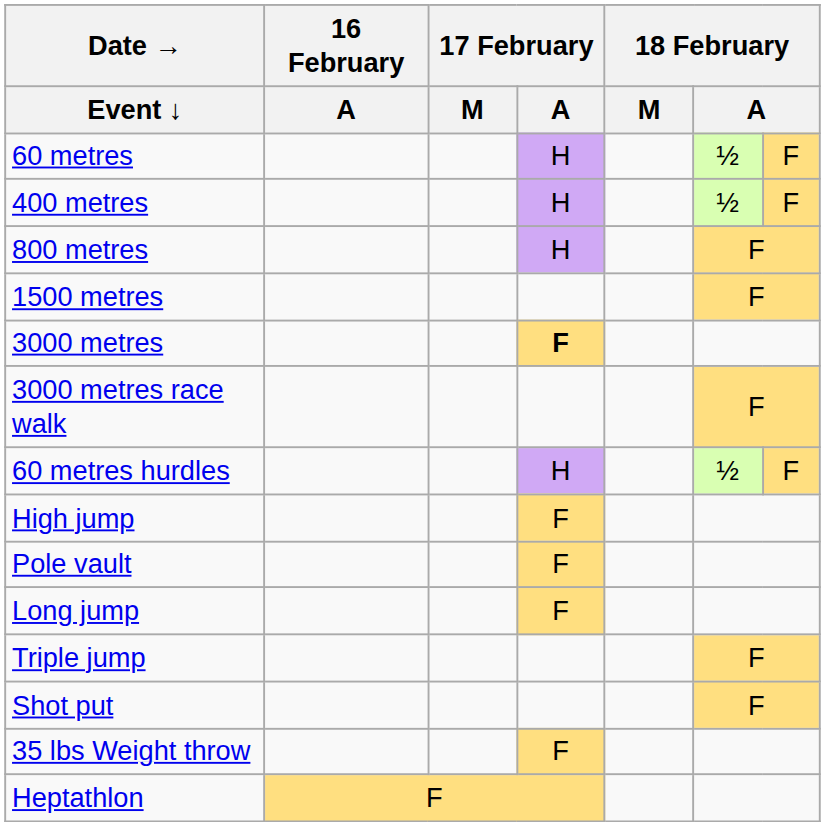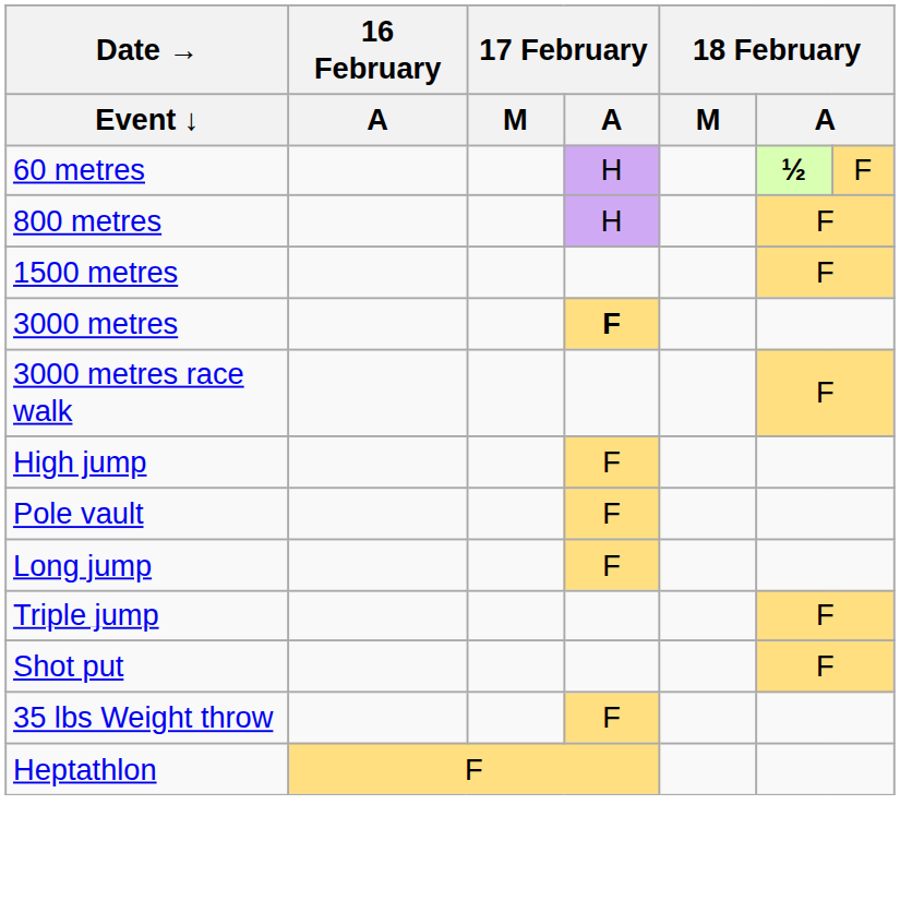 <table class="wikitable" style="margin:0.5em auto; font-size:90%; line-height:1.25em;">
 <tr align="center">
 <th width="130px" colspan=1>Date   →</th>
 <th width="40px" colspan=1>16 February</th>
 <th width="40px" colspan=2>17 February</th>
 <th width="40px" colspan=3>18 February</th>
 </tr>
 <tr>
 <th>Event ↓</th>
 <th width="80px">A</th>
 <th width="40px">M</th>
 <th width="40px" colspan=1>A</th>
 <th width="40px">M</th>
 <th width="60px" colspan=2>A</th>
 </tr>
 <tr align="center">
 <td align="left"><a href='#'>60 metres</a></td>
 <td></td>
 <td></td>
 <td bgcolor="#D0A9F5" colspan=1>H</td>
 <td></td>
-<td bgcolor="#D9FFB2" colspan=1>½</td>
-<td bgcolor="#FFDF80" colspan=1>F</td>
-</tr>
-<tr align="center">
-<td align="left"><a href='#'>400 metres</a></td>
-<td></td>
-<td></td>
-<td bgcolor="#D0A9F5" colspan=1>H</td>
-<td></td>
-<td bgcolor="#D9FFB2" colspan=1>½</td>
+<td bgcolor="#D9FFB2" colspan=1><strong>½</strong></td>
 <td bgcolor="#FFDF80" colspan=1>F</td>
 </tr>
 <tr align="center">
 <td align="left"><a href='#'>800 metres</a></td>
 <td></td>
 <td></td>
 <td bgcolor="#D0A9F5" colspan=1>H</td>
 <td></td>
 <td bgcolor="#FFDF80" colspan=2>F</td>
 </tr>
 <tr align="center">
 <td align="left"><a href='#'>1500 metres</a></td>
 <td></td>
 <td></td>
 <td></td>
 <td></td>
 <td bgcolor="#FFDF80" colspan=2>F</td>
 </tr>
 <tr align="center">
 <td align="left"><a href='#'>3000 metres</a></td>
 <td></td>
 <td></td>
 <td bgcolor="#FFDF80" colspan=1><strong>F</strong></td>
 <td></td>
 <td colspan=2></td>
 </tr>
 <tr align="center">
 <td align="left"><a href='#'>3000 metres race walk</a></td>
 <td></td>
 <td></td>
 <td></td>
 <td></td>
 <td bgcolor="#FFDF80" colspan=2>F</td>
-</tr>
-<tr align="center">
-<td align="left"><a href='#'>60 metres hurdles</a></td>
-<td></td>
-<td></td>
-<td bgcolor="#D0A9F5" colspan=1>H</td>
-<td></td>
-<td bgcolor="#D9FFB2" colspan=1>½</td>
-<td bgcolor="#FFDF80" colspan=1>F</td>
 </tr>
 <tr align="center">
 <td align="left"><a href='#'>High jump</a></td>
 <td></td>
 <td></td>
 <td bgcolor="#FFDF80" colspan=1>F</td>
 <td></td>
 <td colspan=2></td>
 </tr>
 <tr align="center">
 <td align="left"><a href='#'>Pole vault</a></td>
 <td></td>
 <td></td>
 <td bgcolor="#FFDF80" colspan=1>F</td>
 <td></td>
 <td colspan=2></td>
 </tr>
 <tr align="center">
 <td align="left"><a href='#'>Long jump</a></td>
 <td></td>
 <td></td>
 <td bgcolor="#FFDF80" colspan=1>F</td>
 <td></td>
 <td colspan=2></td>
 </tr>
 <tr align="center">
 <td align="left"><a href='#'>Triple jump</a></td>
 <td></td>
 <td></td>
 <td></td>
 <td></td>
 <td bgcolor="#FFDF80" colspan=2>F</td>
 </tr>
 <tr align="center">
 <td align="left"><a href='#'>Shot put</a></td>
 <td></td>
 <td></td>
 <td></td>
 <td></td>
 <td bgcolor="#FFDF80" colspan=2>F</td>
 </tr>
 <tr align="center">
 <td align="left"><a href='#'>35 lbs Weight throw</a></td>
 <td></td>
 <td></td>
 <td bgcolor="#FFDF80" colspan=1>F</td>
 <td></td>
 <td colspan=2></td>
 </tr>
 <tr align="center">
 <td align="left"><a href='#'>Heptathlon</a></td>
 <td bgcolor="#FFDF80" colspan=3>F</td>
 <td></td>
 <td colspan=2></td>
 </tr>
 </table>
